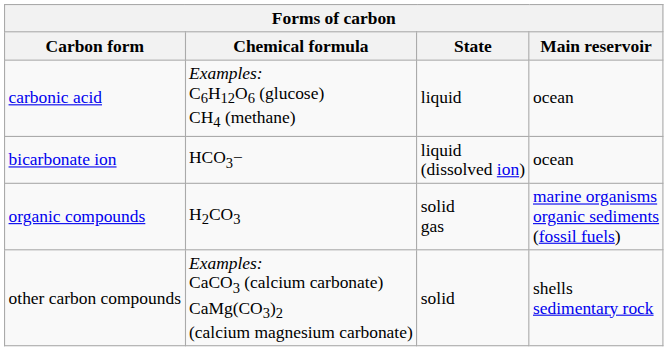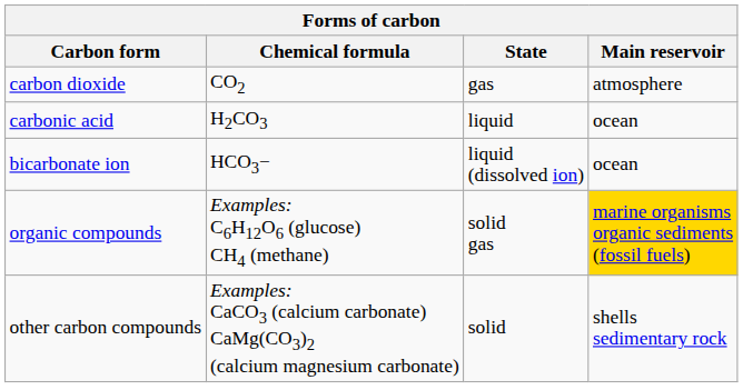 <table class="wikitable collapsible">
 <tr>
 <th colspan=4>Forms of carbon </th>
 </tr>
 <tr>
 <th>Carbon form</th>
 <th>Chemical formula</th>
 <th>State</th>
 <th>Main reservoir</th>
 </tr>
 <tr>
+<td><a href='#'>carbon dioxide</a></td>
+<td>CO<sub>2</sub></td>
+<td>gas</td>
+<td>atmosphere</td>
+</tr>
+<tr>
 <td><a href='#'>carbonic acid</a></td>
-<td><em>Examples:</em><br>C<sub>6</sub>H<sub>12</sub>O<sub>6</sub> (glucose)<br>CH<sub>4</sub> (methane)</td>
+<td>H<sub>2</sub>CO<sub>3</sub></td>
 <td>liquid</td>
 <td>ocean</td>
 </tr>
 <tr>
 <td><a href='#'>bicarbonate ion</a></td>
 <td>HCO<sub>3</sub>−</td>
 <td>liquid<br>(dissolved <a href='#'>ion</a>)</td>
 <td>ocean</td>
 </tr>
 <tr>
 <td><a href='#'>organic compounds</a></td>
-<td>H<sub>2</sub>CO<sub>3</sub></td>
+<td><em>Examples:</em><br>C<sub>6</sub>H<sub>12</sub>O<sub>6</sub> (glucose)<br>CH<sub>4</sub> (methane)</td>
 <td>solid<br>gas</td>
-<td><a href='#'>marine organisms</a><br><a href='#'>organic sediments</a><br>(<a href='#'>fossil fuels</a>)</td>
+<td style="background: gold;"><a href='#'>marine organisms</a><br><a href='#'>organic sediments</a><br>(<a href='#'>fossil fuels</a>)</td>
 </tr>
 <tr>
 <td>other carbon compounds</td>
 <td><em>Examples:</em><br>CaCO<sub>3</sub> (calcium carbonate)<br>CaMg(CO<sub>3</sub>)<sub>2</sub><br>(calcium magnesium carbonate)</td>
 <td>solid</td>
 <td>shells<br><a href='#'>sedimentary rock</a></td>
 </tr>
 </table>
